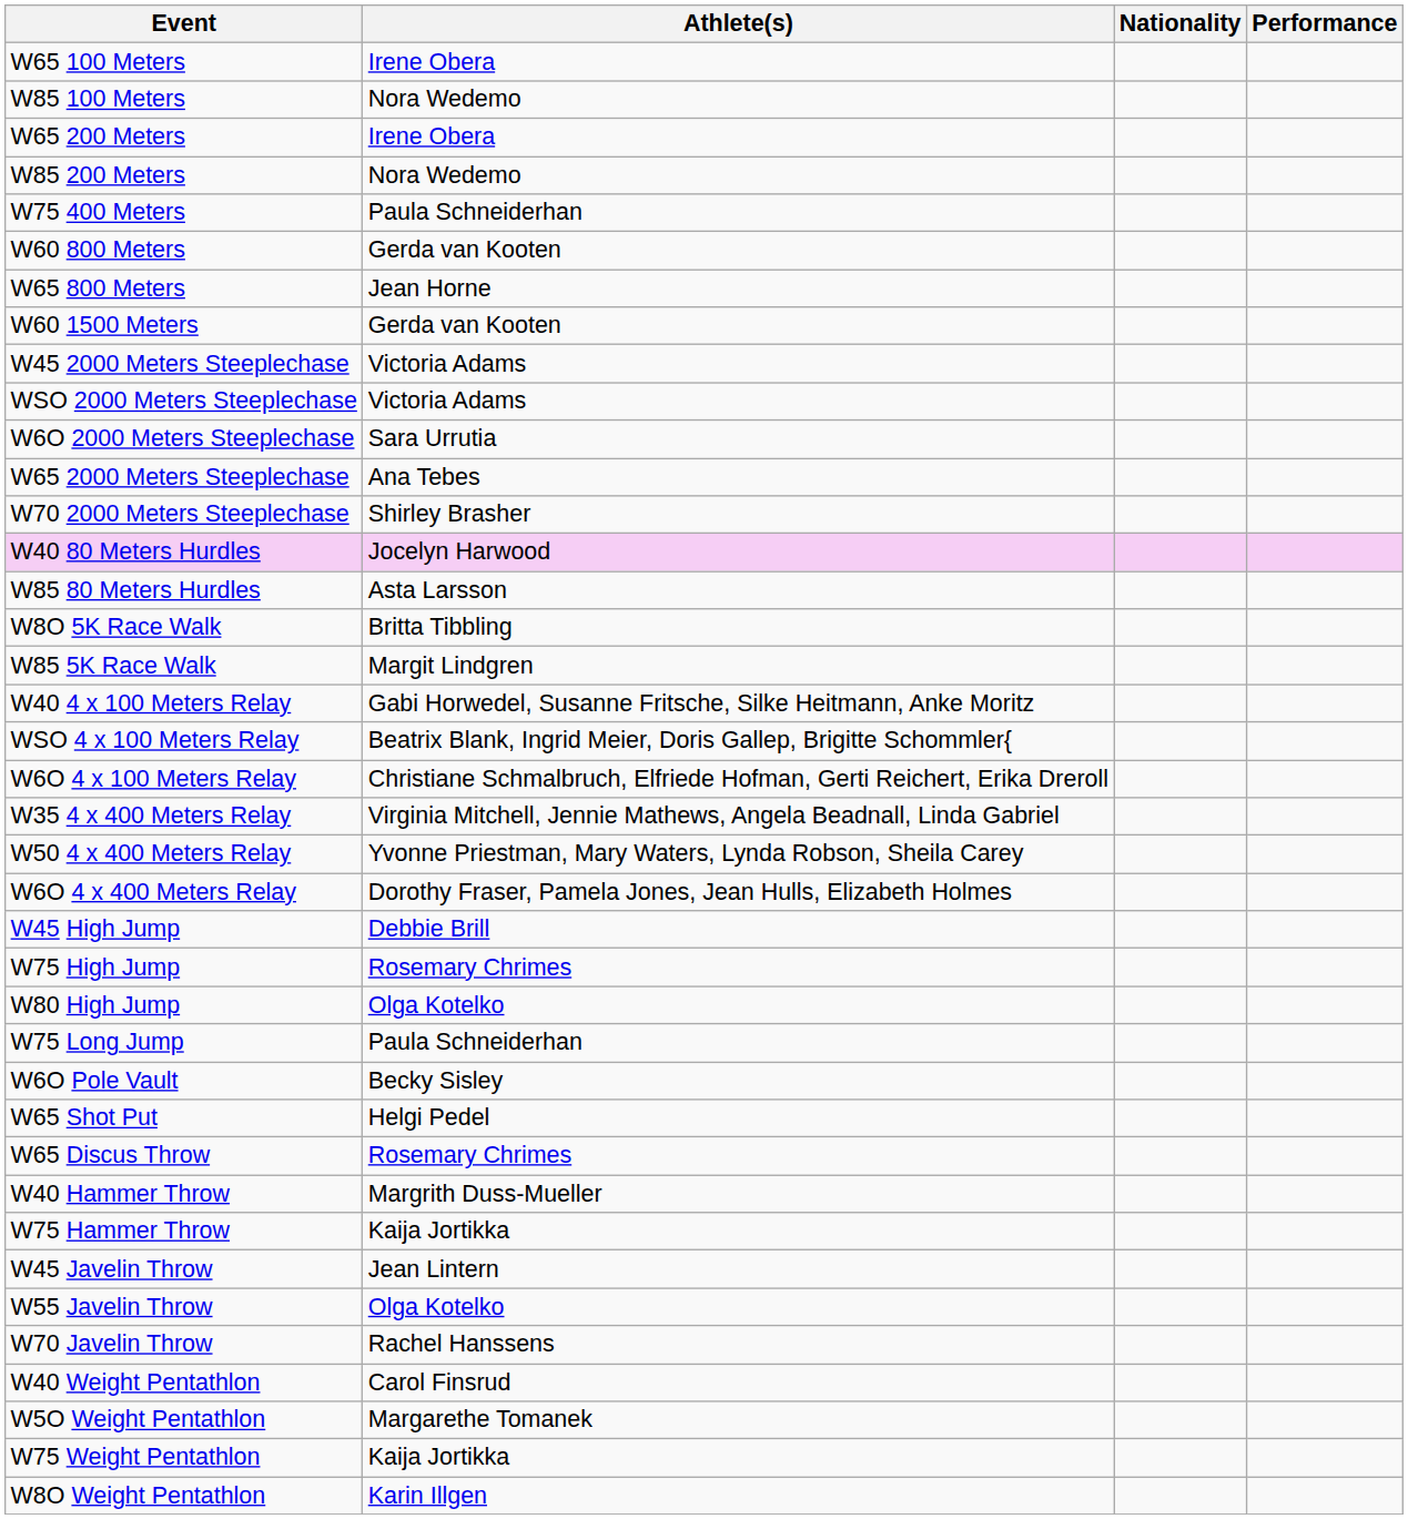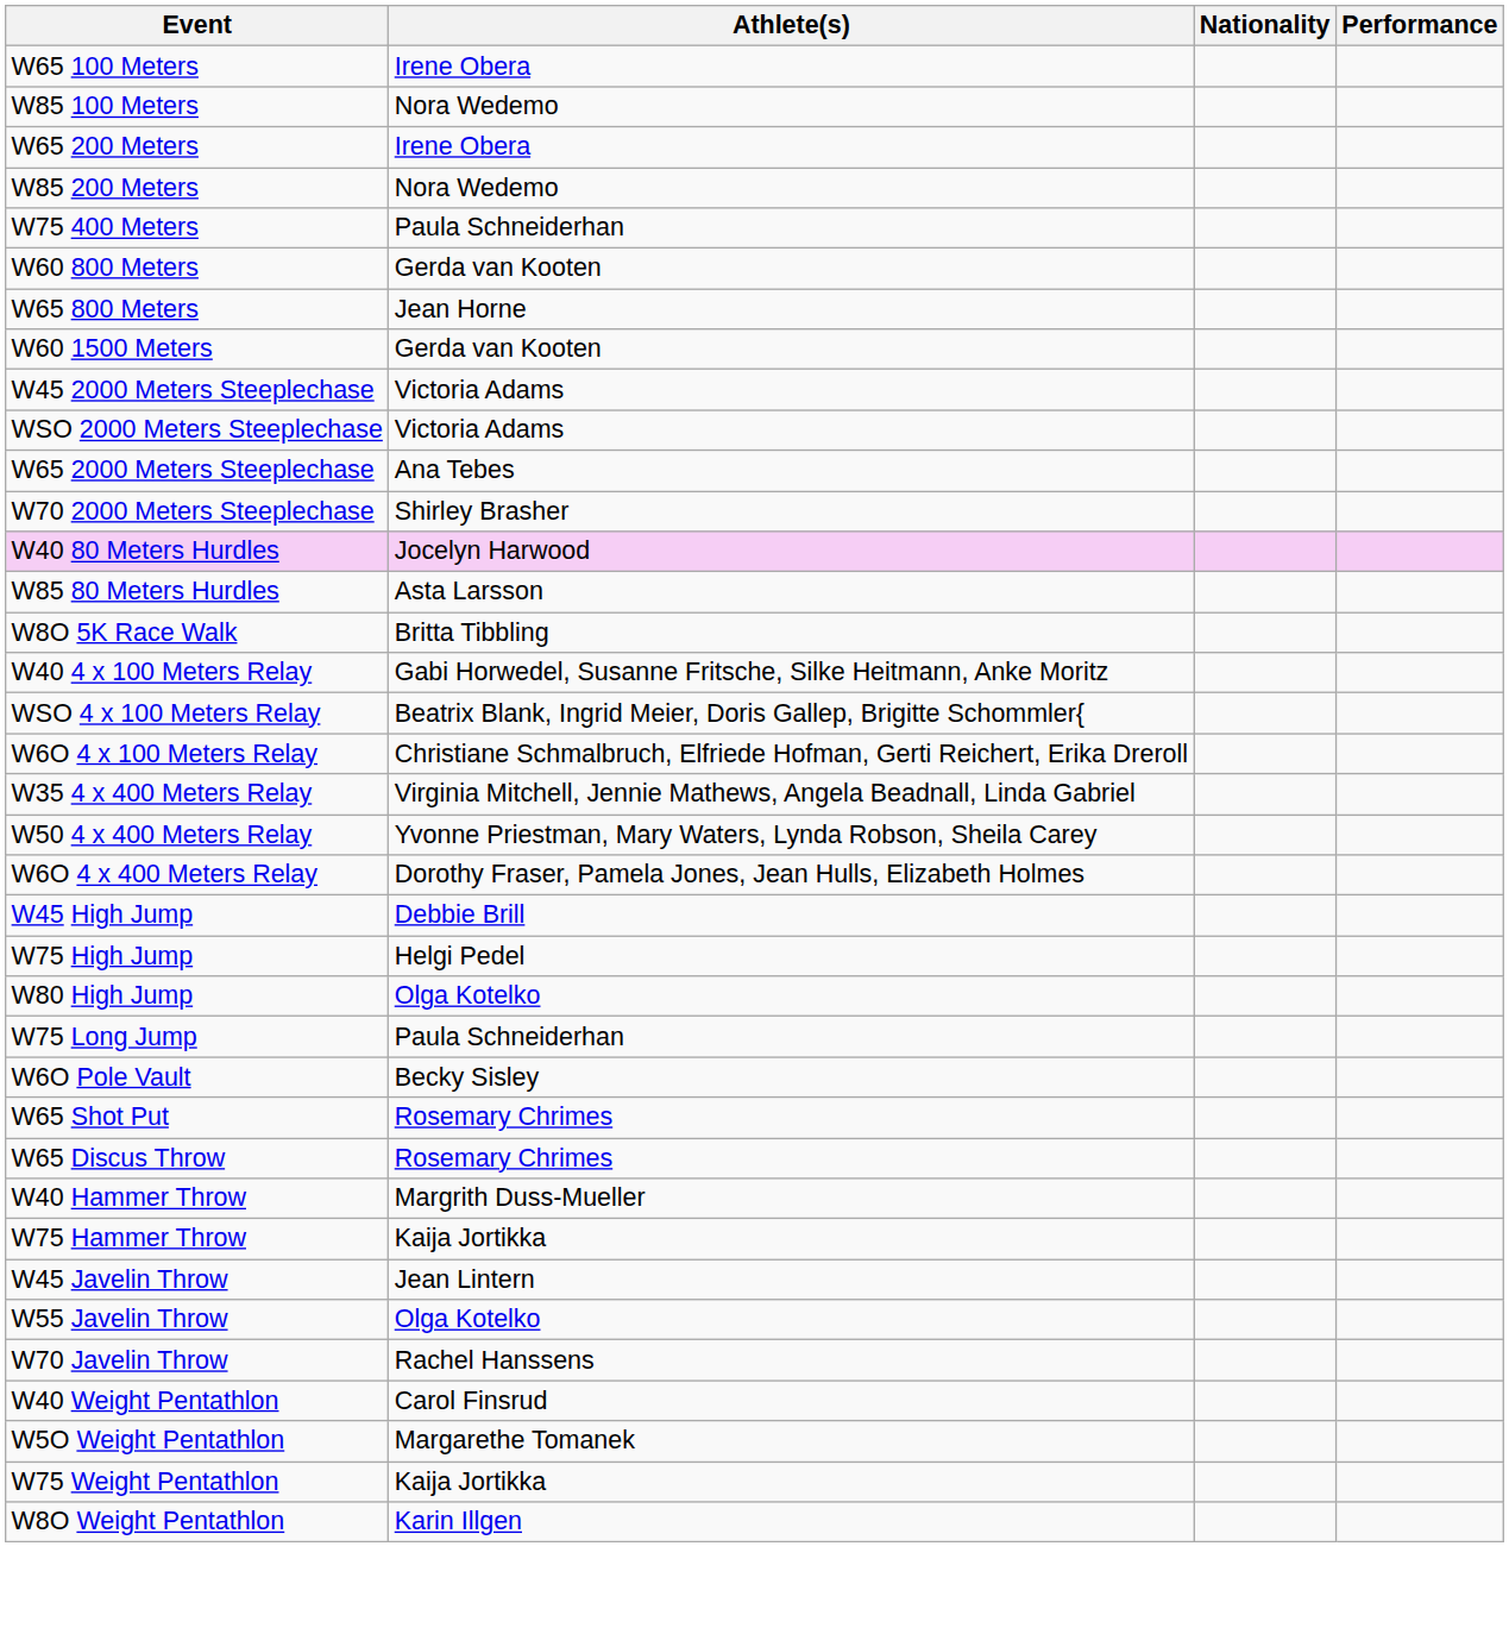 <table class="wikitable">
 <tr>
 <th>Event</th>
 <th>Athlete(s)</th>
 <th>Nationality</th>
 <th>Performance</th>
 </tr>
 <tr>
 <td>W65 <a href='#'>100 Meters</a></td>
 <td><a href='#'>Irene Obera</a></td>
 <td></td>
 <td></td>
 </tr>
 <tr>
 <td>W85 <a href='#'>100 Meters</a></td>
 <td>Nora Wedemo</td>
 <td></td>
 <td></td>
 </tr>
 <tr>
 <td>W65 <a href='#'>200 Meters</a></td>
 <td><a href='#'>Irene Obera</a></td>
 <td></td>
 <td></td>
 </tr>
 <tr>
 <td>W85 <a href='#'>200 Meters</a></td>
 <td>Nora Wedemo</td>
 <td></td>
 <td></td>
 </tr>
 <tr>
 <td>W75 <a href='#'>400 Meters</a></td>
 <td>Paula Schneiderhan</td>
 <td></td>
 <td></td>
 </tr>
 <tr>
 <td>W60 <a href='#'>800 Meters</a></td>
 <td>Gerda van Kooten</td>
 <td></td>
 <td></td>
 </tr>
 <tr>
 <td>W65 <a href='#'>800 Meters</a></td>
 <td>Jean Horne</td>
 <td></td>
 <td></td>
 </tr>
 <tr>
 <td>W60 <a href='#'>1500 Meters</a></td>
 <td>Gerda van Kooten</td>
 <td></td>
 <td></td>
 </tr>
 <tr>
 <td>W45 <a href='#'>2000 Meters Steeplechase</a></td>
 <td>Victoria Adams</td>
 <td></td>
 <td></td>
 </tr>
 <tr>
 <td>WSO <a href='#'>2000 Meters Steeplechase</a></td>
 <td>Victoria Adams</td>
 <td></td>
 <td></td>
 </tr>
 <tr>
-<td>W6O <a href='#'>2000 Meters Steeplechase</a></td>
-<td>Sara Urrutia</td>
-<td></td>
-<td></td>
-</tr>
-<tr>
 <td>W65 <a href='#'>2000 Meters Steeplechase</a></td>
 <td>Ana Tebes</td>
 <td></td>
 <td></td>
 </tr>
 <tr>
 <td>W70 <a href='#'>2000 Meters Steeplechase</a></td>
 <td>Shirley Brasher</td>
 <td></td>
 <td></td>
 </tr>
 <tr bgcolor=#f6CEF5>
 <td>W40 <a href='#'>80 Meters Hurdles</a></td>
 <td>Jocelyn Harwood</td>
 <td></td>
 <td></td>
 </tr>
 <tr>
 <td>W85 <a href='#'>80 Meters Hurdles</a></td>
 <td>Asta Larsson</td>
 <td></td>
 <td></td>
 </tr>
 <tr>
 <td>W8O <a href='#'>5K Race Walk</a></td>
 <td>Britta Tibbling</td>
-<td></td>
-<td></td>
-</tr>
-<tr>
-<td>W85 <a href='#'>5K Race Walk</a></td>
-<td>Margit Lindgren</td>
 <td></td>
 <td></td>
 </tr>
 <tr>
 <td>W40 <a href='#'>4 x 100 Meters Relay</a></td>
 <td>Gabi Horwedel, Susanne Fritsche, Silke Heitmann, Anke Moritz</td>
 <td></td>
 <td></td>
 </tr>
 <tr>
 <td>WSO <a href='#'>4 x 100 Meters Relay</a></td>
 <td>Beatrix Blank, Ingrid Meier, Doris Gallep, Brigitte Schommler{</td>
 <td></td>
 <td></td>
 </tr>
 <tr>
 <td>W6O <a href='#'>4 x 100 Meters Relay</a></td>
 <td>Christiane Schmalbruch, Elfriede Hofman, Gerti Reichert, Erika Dreroll</td>
 <td></td>
 <td></td>
 </tr>
 <tr>
 <td>W35 <a href='#'>4 x 400 Meters Relay</a></td>
 <td>Virginia Mitchell, Jennie Mathews, Angela Beadnall, Linda Gabriel</td>
 <td></td>
 <td></td>
 </tr>
 <tr>
 <td>W50 <a href='#'>4 x 400 Meters Relay</a></td>
 <td>Yvonne Priestman, Mary Waters, Lynda Robson, Sheila Carey</td>
 <td></td>
 <td></td>
 </tr>
 <tr>
 <td>W6O <a href='#'>4 x 400 Meters Relay</a></td>
 <td>Dorothy Fraser, Pamela Jones, Jean Hulls, Elizabeth Holmes</td>
 <td></td>
 <td></td>
 </tr>
 <tr>
 <td><a href='#'>W45</a> <a href='#'>High Jump</a></td>
 <td><a href='#'>Debbie Brill</a></td>
 <td></td>
 <td></td>
 </tr>
 <tr>
 <td>W75 <a href='#'>High Jump</a></td>
-<td><a href='#'>Rosemary Chrimes</a></td>
+<td>Helgi Pedel</td>
 <td></td>
 <td></td>
 </tr>
 <tr>
 <td>W80 <a href='#'>High Jump</a></td>
 <td><a href='#'>Olga Kotelko</a></td>
 <td></td>
 <td></td>
 </tr>
 <tr>
 <td>W75 <a href='#'>Long Jump</a></td>
 <td>Paula Schneiderhan</td>
 <td></td>
 <td></td>
 </tr>
 <tr>
 <td>W6O <a href='#'>Pole Vault</a></td>
 <td>Becky Sisley</td>
 <td></td>
 <td></td>
 </tr>
 <tr>
 <td>W65 <a href='#'>Shot Put</a></td>
-<td>Helgi Pedel</td>
+<td><a href='#'>Rosemary Chrimes</a></td>
 <td></td>
 <td></td>
 </tr>
 <tr>
 <td>W65 <a href='#'>Discus Throw</a></td>
 <td><a href='#'>Rosemary Chrimes</a></td>
 <td></td>
 <td></td>
 </tr>
 <tr>
 <td>W40 <a href='#'>Hammer Throw</a></td>
 <td>Margrith Duss-Mueller</td>
 <td></td>
 <td></td>
 </tr>
 <tr>
 <td>W75 <a href='#'>Hammer Throw</a></td>
 <td>Kaija Jortikka</td>
 <td></td>
 <td></td>
 </tr>
 <tr>
 <td>W45 <a href='#'>Javelin Throw</a></td>
 <td>Jean Lintern</td>
 <td></td>
 <td></td>
 </tr>
 <tr>
 <td>W55 <a href='#'>Javelin Throw</a></td>
 <td><a href='#'>Olga Kotelko</a></td>
 <td></td>
 <td></td>
 </tr>
 <tr>
 <td>W70 <a href='#'>Javelin Throw</a></td>
 <td>Rachel Hanssens</td>
 <td></td>
 <td></td>
 </tr>
 <tr>
 <td>W40 <a href='#'>Weight Pentathlon</a></td>
 <td>Carol Finsrud</td>
 <td></td>
 <td></td>
 </tr>
 <tr>
 <td>W5O <a href='#'>Weight Pentathlon</a></td>
 <td>Margarethe Tomanek</td>
 <td></td>
 <td></td>
 </tr>
 <tr>
 <td>W75 <a href='#'>Weight Pentathlon</a></td>
 <td>Kaija Jortikka</td>
 <td></td>
 <td></td>
 </tr>
 <tr>
 <td>W8O <a href='#'>Weight Pentathlon</a></td>
 <td><a href='#'>Karin Illgen</a></td>
 <td></td>
 <td></td>
 </tr>
 </table>
